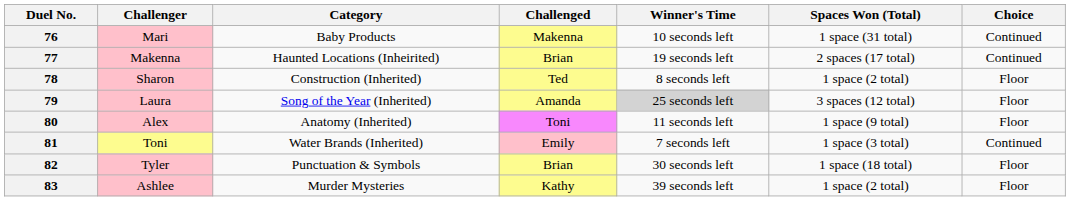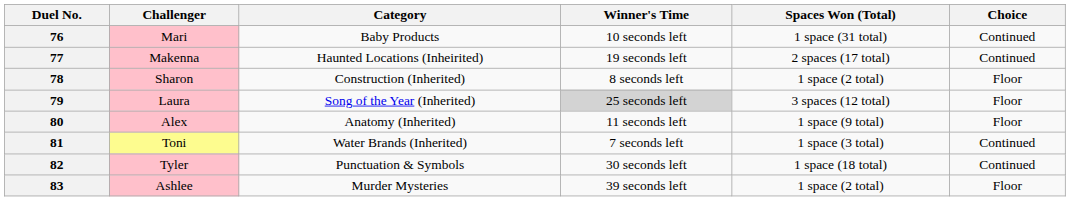 <table class="wikitable sortable mw-collapsible mw-collapsed" style="text-align:center; width:100%">
 <tr>
 <th scope="col">Duel No.</th>
 <th scope="col">Challenger</th>
 <th scope="col">Category</th>
-<th scope="col">Challenged</th>
 <th scope="col">Winner's Time</th>
 <th scope="col">Spaces Won (Total)</th>
 <th scope="col">Choice</th>
 </tr>
 <tr>
 <th>76</th>
 <td style="background:pink;">Mari</td>
 <td>Baby Products</td>
-<td style="background:#fdfc8f;">Makenna</td>
 <td>10 seconds left</td>
 <td>1 space (31 total)</td>
 <td>Continued</td>
 </tr>
 <tr>
 <th>77</th>
 <td style="background:pink;">Makenna</td>
 <td>Haunted Locations (Inheirited)</td>
-<td style="background:#fdfc8f;">Brian</td>
 <td>19 seconds left</td>
 <td>2 spaces (17 total)</td>
 <td>Continued</td>
 </tr>
 <tr>
 <th>78</th>
 <td style="background:pink;">Sharon</td>
 <td>Construction (Inherited)</td>
-<td style="background:#fdfc8f;">Ted</td>
 <td>8 seconds left</td>
 <td>1 space (2 total)</td>
 <td>Floor</td>
 </tr>
 <tr>
 <th>79</th>
 <td style="background:pink;">Laura</td>
 <td><a href='#'>Song of the Year</a> (Inherited)</td>
-<td style="background:#fdfc8f;">Amanda</td>
 <td style="background: lightgrey;">25 seconds left</td>
 <td>3 spaces (12 total)</td>
 <td>Floor</td>
 </tr>
 <tr>
 <th>80</th>
 <td style="background:pink;">Alex</td>
 <td>Anatomy (Inherited)</td>
-<td style="background:#F888FD;">Toni</td>
 <td>11 seconds left</td>
 <td>1 space (9 total)</td>
 <td>Floor</td>
 </tr>
 <tr>
 <th>81</th>
 <td style="background:#fdfc8f;">Toni</td>
 <td>Water Brands (Inherited)</td>
-<td style="background:pink;">Emily</td>
 <td>7 seconds left</td>
 <td>1 space (3 total)</td>
 <td>Continued</td>
 </tr>
 <tr>
 <th>82</th>
 <td style="background:pink;">Tyler</td>
 <td>Punctuation & Symbols</td>
-<td style="background:#fdfc8f;">Brian</td>
 <td>30 seconds left</td>
 <td>1 space (18 total)</td>
-<td>Floor</td>
+<td>Continued</td>
 </tr>
 <tr>
 <th>83</th>
 <td style="background:pink;">Ashlee</td>
 <td>Murder Mysteries</td>
-<td style="background:#fdfc8f;">Kathy</td>
 <td>39 seconds left</td>
 <td>1 space (2 total)</td>
 <td>Floor</td>
 </tr>
 </table>
